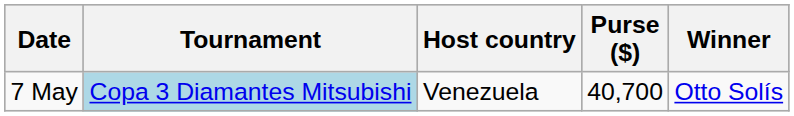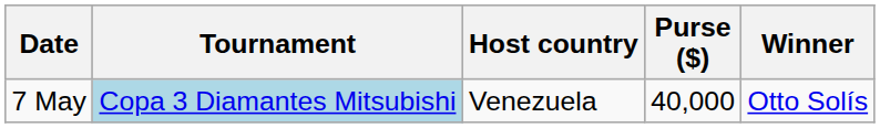 <table class="wikitable" style="font-size:95%">
 <tr>
 <th>Date</th>
 <th>Tournament</th>
 <th>Host country</th>
 <th>Purse<br>($)</th>
 <th>Winner</th>
 </tr>
 <tr>
 <td>7 May</td>
 <td style="background: lightblue;"><a href='#'>Copa 3 Diamantes Mitsubishi</a></td>
 <td>Venezuela</td>
-<td align=right>40,700</td>
+<td align=right>40,000</td>
 <td> <a href='#'>Otto Solís</a></td>
 </tr>
 </table>
